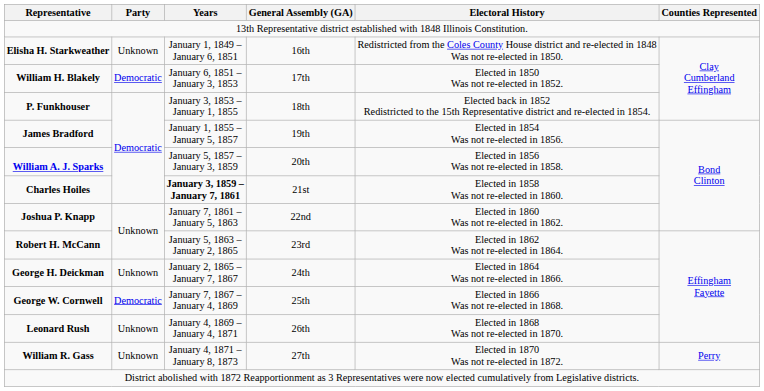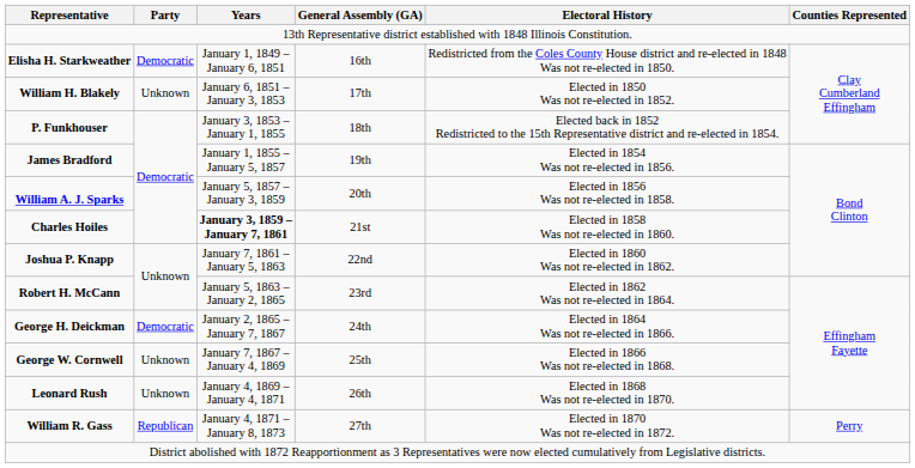 <table class="wikitable" style="text-align:center">
 <tr>
 <th>Representative</th>
 <th>Party</th>
 <th>Years</th>
 <th>General Assembly (GA)</th>
 <th>Electoral History</th>
 <th>Counties Represented</th>
 </tr>
 <tr>
 <td colspan=6>13th Representative district established with 1848 Illinois Constitution.</td>
 </tr>
 <tr>
 <td><strong>Elisha H. Starkweather</strong></td>
-<td>Unknown</td>
+<td><a href='#'>Democratic</a></td>
 <td>January 1, 1849 –<br>January 6, 1851</td>
 <td>16th</td>
 <td>Redistricted from the <a href='#'>Coles County</a> House district and re-elected in 1848<br>Was not re-elected in 1850.</td>
 <td rowspan=3><a href='#'>Clay</a><br><a href='#'>Cumberland</a><br><a href='#'>Effingham</a></td>
 </tr>
 <tr>
 <td><strong>William H. Blakely</strong></td>
-<td><a href='#'>Democratic</a></td>
+<td>Unknown</td>
 <td>January 6, 1851 –<br>January 3, 1853</td>
 <td>17th</td>
 <td>Elected in 1850<br>Was not re-elected in 1852.</td>
 </tr>
 <tr>
 <td><strong>P. Funkhouser</strong></td>
 <td rowspan=4 ><a href='#'>Democratic</a><br></td>
 <td>January 3, 1853 –<br>January 1, 1855</td>
 <td>18th</td>
 <td>Elected back in 1852<br>Redistricted to the 15th Representative district and re-elected in 1854.</td>
 </tr>
 <tr>
 <td><strong>James Bradford</strong></td>
 <td>January 1, 1855 –<br>January 5, 1857</td>
 <td>19th</td>
 <td>Elected in 1854<br>Was not re-elected in 1856.</td>
 <td rowspan=4><a href='#'>Bond</a><br><a href='#'>Clinton</a></td>
 </tr>
 <tr>
 <td><br><strong><a href='#'>William A. J. Sparks</a></strong></td>
 <td>January 5, 1857 –<br>January 3, 1859</td>
 <td>20th</td>
 <td>Elected in 1856<br>Was not re-elected in 1858.</td>
 </tr>
 <tr>
 <td><strong>Charles Hoiles</strong></td>
 <td><strong>January 3, 1859 –<br>January 7, 1861</strong></td>
 <td>21st</td>
 <td>Elected in 1858<br>Was not re-elected in 1860.</td>
 </tr>
 <tr>
 <td><strong>Joshua P. Knapp</strong></td>
 <td rowspan=2>Unknown</td>
 <td>January 7, 1861 –<br>January 5, 1863</td>
 <td>22nd</td>
 <td>Elected in 1860<br>Was not re-elected in 1862.</td>
 </tr>
 <tr>
 <td><strong>Robert H. McCann</strong></td>
 <td>January 5, 1863 –<br>January 2, 1865</td>
 <td>23rd</td>
 <td>Elected in 1862<br>Was not re-elected in 1864.</td>
 <td rowspan=4><a href='#'>Effingham</a><br><a href='#'>Fayette</a></td>
 </tr>
 <tr>
 <td><strong>George H. Deickman</strong></td>
-<td>Unknown</td>
+<td><a href='#'>Democratic</a></td>
 <td>January 2, 1865 –<br>January 7, 1867</td>
 <td>24th</td>
 <td>Elected in 1864<br>Was not re-elected in 1866.</td>
 </tr>
 <tr>
 <td><strong>George W. Cornwell</strong></td>
-<td><a href='#'>Democratic</a></td>
+<td>Unknown</td>
 <td>January 7, 1867 –<br>January 4, 1869</td>
 <td>25th</td>
 <td>Elected in 1866<br>Was not re-elected in 1868.</td>
 </tr>
 <tr>
 <td><strong>Leonard Rush</strong></td>
 <td>Unknown</td>
 <td>January 4, 1869 –<br>January 4, 1871</td>
 <td>26th</td>
 <td>Elected in 1868<br>Was not re-elected in 1870.</td>
 </tr>
 <tr>
 <td><strong>William R. Gass</strong></td>
-<td>Unknown</td>
+<td><a href='#'>Republican</a></td>
 <td>January 4, 1871 –<br>January 8, 1873</td>
 <td>27th</td>
 <td>Elected in 1870<br>Was not re-elected in 1872.</td>
 <td><a href='#'>Perry</a></td>
 </tr>
 <tr>
 <td colspan=6>District abolished with 1872 Reapportionment as 3 Representatives were now elected cumulatively from Legislative districts.</td>
 </tr>
 </table>
